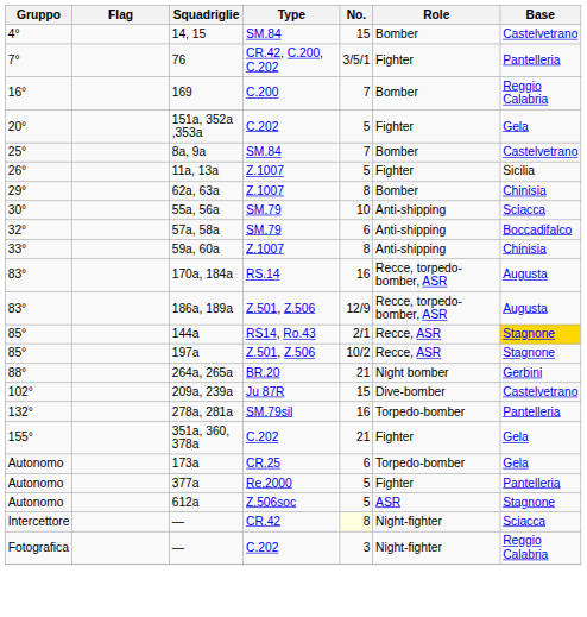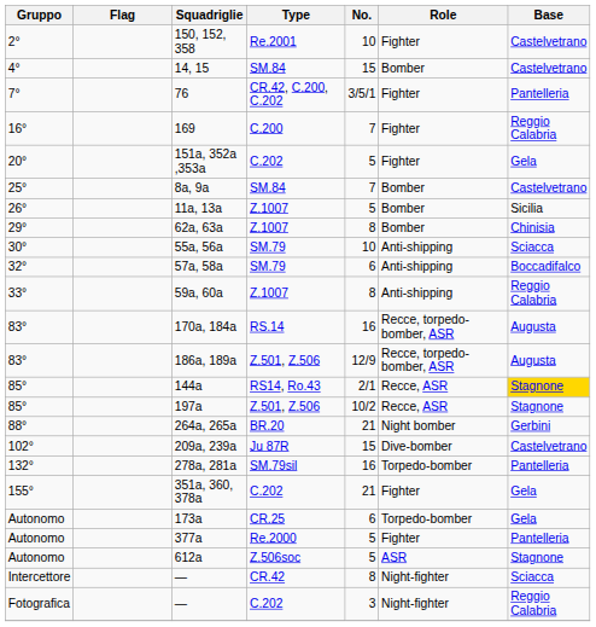 <table class="wikitable sortable">
 <tr>
 <th scope="col" width="60px">Gruppo</th>
 <th scope="col" width="120px">Flag</th>
 <th scope="col" width="90px">Squadriglie</th>
 <th scope="col" width="120px">Type</th>
 <th scope="col" width="20px">No.</th>
 <th scope="col" width="160px">Role</th>
 <th scope="col" width="80px">Base</th>
+</tr>
+<tr>
+<td>2°</td>
+<td></td>
+<td>150, 152, 358</td>
+<td><a href='#'>Re.2001</a></td>
+<td align="right">10</td>
+<td>Fighter</td>
+<td><a href='#'>Castelvetrano</a></td>
 </tr>
 <tr>
 <td>4°</td>
 <td></td>
 <td>14, 15</td>
 <td><a href='#'>SM.84</a></td>
 <td align="right">15</td>
 <td>Bomber</td>
 <td><a href='#'>Castelvetrano</a></td>
 </tr>
 <tr>
 <td>7°</td>
 <td></td>
 <td>76</td>
 <td><a href='#'>CR.42</a>, <a href='#'>C.200</a>, <a href='#'>C.202</a></td>
 <td align="right">3/5/1</td>
 <td>Fighter</td>
 <td><a href='#'>Pantelleria</a></td>
 </tr>
 <tr>
 <td>16°</td>
 <td></td>
 <td>169</td>
 <td><a href='#'>C.200</a></td>
 <td align="right">7</td>
-<td>Bomber</td>
+<td>Fighter</td>
 <td><a href='#'>Reggio Calabria</a></td>
 </tr>
 <tr>
 <td>20°</td>
 <td></td>
 <td>151a, 352a ,353a</td>
 <td><a href='#'>C.202</a></td>
 <td align="right">5</td>
 <td>Fighter</td>
 <td><a href='#'>Gela</a></td>
 </tr>
 <tr>
 <td>25°</td>
 <td></td>
 <td>8a, 9a</td>
 <td><a href='#'>SM.84</a></td>
 <td align="right">7</td>
 <td>Bomber</td>
 <td><a href='#'>Castelvetrano</a></td>
 </tr>
 <tr>
 <td>26°</td>
 <td></td>
 <td>11a, 13a</td>
 <td><a href='#'>Z.1007</a></td>
 <td align="right">5</td>
-<td>Fighter</td>
+<td>Bomber</td>
 <td>Sicilia</td>
 </tr>
 <tr>
 <td>29°</td>
 <td></td>
 <td>62a, 63a</td>
 <td><a href='#'>Z.1007</a></td>
 <td align="right">8</td>
 <td>Bomber</td>
 <td><a href='#'>Chinisia</a></td>
 </tr>
 <tr>
 <td>30°</td>
 <td></td>
 <td>55a, 56a</td>
 <td><a href='#'>SM.79</a></td>
 <td align="right">10</td>
 <td>Anti-shipping</td>
 <td><a href='#'>Sciacca</a></td>
 </tr>
 <tr>
 <td>32°</td>
 <td></td>
 <td>57a, 58a</td>
 <td><a href='#'>SM.79</a></td>
 <td align="right">6</td>
 <td>Anti-shipping</td>
 <td><a href='#'>Boccadifalco</a></td>
 </tr>
 <tr>
 <td>33°</td>
 <td></td>
 <td>59a, 60a</td>
 <td><a href='#'>Z.1007</a></td>
 <td align="right">8</td>
 <td>Anti-shipping</td>
-<td><a href='#'>Chinisia</a></td>
+<td><a href='#'>Reggio Calabria</a></td>
 </tr>
 <tr>
 <td>83°</td>
 <td></td>
 <td>170a, 184a</td>
 <td><a href='#'>RS.14</a></td>
 <td align="right">16</td>
 <td>Recce, torpedo-bomber, <a href='#'>ASR</a></td>
 <td><a href='#'>Augusta</a></td>
 </tr>
 <tr>
 <td>83°</td>
 <td></td>
 <td>186a, 189a</td>
 <td><a href='#'>Z.501</a>, <a href='#'>Z.506</a></td>
 <td align="right">12/9</td>
 <td>Recce, torpedo-bomber, <a href='#'>ASR</a></td>
 <td><a href='#'>Augusta</a></td>
 </tr>
 <tr>
 <td>85°</td>
 <td></td>
 <td>144a</td>
 <td><a href='#'>RS14</a>, <a href='#'>Ro.43</a></td>
 <td align="right">2/1</td>
 <td>Recce, <a href='#'>ASR</a></td>
 <td style="background: gold;"><a href='#'>Stagnone</a></td>
 </tr>
 <tr>
 <td>85°</td>
 <td></td>
 <td>197a</td>
 <td><a href='#'>Z.501</a>, <a href='#'>Z.506</a></td>
 <td align="right">10/2</td>
 <td>Recce, <a href='#'>ASR</a></td>
 <td><a href='#'>Stagnone</a></td>
 </tr>
 <tr>
 <td>88°</td>
 <td></td>
 <td>264a, 265a</td>
 <td><a href='#'>BR.20</a></td>
 <td align="right">21</td>
 <td>Night bomber</td>
 <td><a href='#'>Gerbini</a></td>
 </tr>
 <tr>
 <td>102°</td>
 <td></td>
 <td>209a, 239a</td>
 <td><a href='#'>Ju 87R</a></td>
 <td align="right">15</td>
 <td>Dive-bomber</td>
 <td><a href='#'>Castelvetrano</a></td>
 </tr>
 <tr>
 <td>132°</td>
 <td></td>
 <td>278a, 281a</td>
 <td><a href='#'>SM.79sil</a></td>
 <td align="right">16</td>
 <td>Torpedo-bomber</td>
 <td><a href='#'>Pantelleria</a></td>
 </tr>
 <tr>
 <td>155°</td>
 <td></td>
 <td>351a, 360, 378a</td>
 <td><a href='#'>C.202</a></td>
 <td align="right">21</td>
 <td>Fighter</td>
 <td><a href='#'>Gela</a></td>
 </tr>
 <tr>
 <td>Autonomo</td>
 <td></td>
 <td>173a</td>
 <td><a href='#'>CR.25</a></td>
 <td align="right">6</td>
 <td>Torpedo-bomber</td>
 <td><a href='#'>Gela</a></td>
 </tr>
 <tr>
 <td>Autonomo</td>
 <td></td>
 <td>377a</td>
 <td><a href='#'>Re.2000</a></td>
 <td align="right">5</td>
 <td>Fighter</td>
 <td><a href='#'>Pantelleria</a></td>
 </tr>
 <tr>
 <td>Autonomo</td>
 <td></td>
 <td>612a</td>
 <td><a href='#'>Z.506soc</a></td>
 <td align="right">5</td>
 <td><a href='#'>ASR</a></td>
 <td><a href='#'>Stagnone</a></td>
 </tr>
 <tr>
 <td>Intercettore</td>
 <td></td>
 <td>—</td>
 <td><a href='#'>CR.42</a></td>
-<td align="right" style="background: lightyellow;">8</td>
+<td align="right">8</td>
 <td>Night-fighter</td>
 <td><a href='#'>Sciacca</a></td>
 </tr>
 <tr>
 <td>Fotografica</td>
 <td></td>
 <td>—</td>
 <td><a href='#'>C.202</a></td>
 <td align="right">3</td>
 <td>Night-fighter</td>
 <td><a href='#'>Reggio Calabria</a></td>
 </tr>
 <tr>
 </tr>
 </table>
